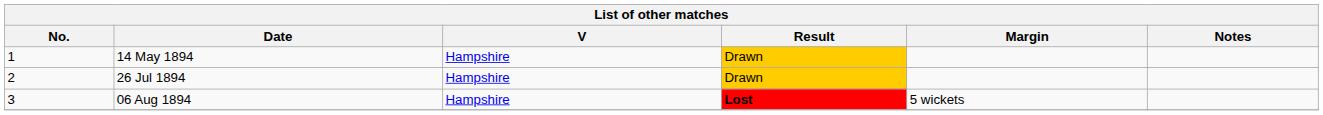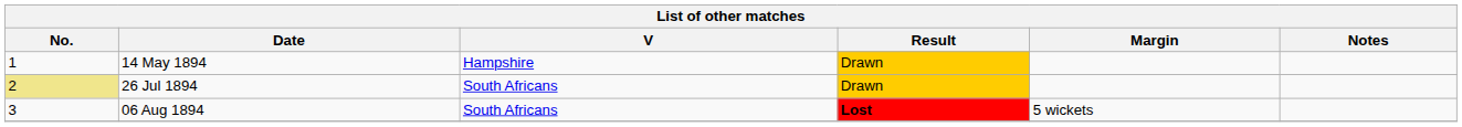 <table class="wikitable" width="100%">
 <tr>
 <th bgcolor="#efefef" colspan=6>List of  other matches</th>
 </tr>
 <tr bgcolor="#efefef">
 <th>No.</th>
 <th>Date</th>
 <th>V</th>
 <th>Result</th>
 <th>Margin</th>
 <th>Notes</th>
 </tr>
 <tr>
 <td>1</td>
 <td>14 May 1894</td>
 <td><a href='#'>Hampshire</a> <br> </td>
 <td bgcolor="#FFCC00">Drawn</td>
 <td></td>
 <td></td>
 </tr>
 <tr>
-<td>2</td>
+<td style="background: khaki;">2</td>
 <td>26 Jul 1894</td>
-<td><a href='#'>Hampshire</a> <br> </td>
+<td><a href='#'>South Africans</a> <br> </td>
 <td bgcolor="#FFCC00">Drawn</td>
 <td></td>
 <td></td>
 </tr>
 <tr>
 <td>3</td>
 <td>06 Aug 1894</td>
-<td><a href='#'>Hampshire</a><br> </td>
+<td><a href='#'>South Africans</a> <br> </td>
 <td bgcolor="#FF0000"><strong>Lost</strong></td>
 <td>5 wickets</td>
 <td></td>
 </tr>
 <tr>
 </tr>
 </table>
